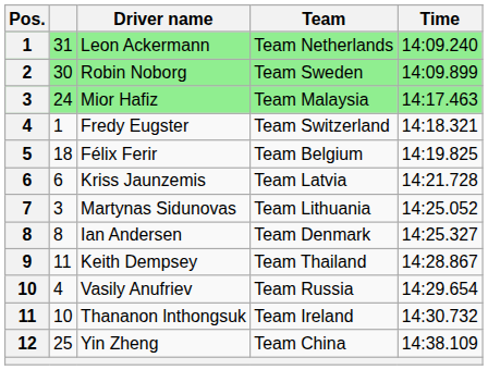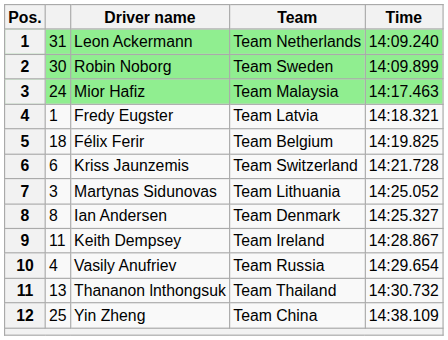 <table class="wikitable" style="font-size: 85%;">
 <tr>
 <th scope="col">Pos.</th>
 <th scope="col"></th>
 <th scope="col">Driver name</th>
 <th scope="col">Team</th>
 <th scope="col">Time</th>
 </tr>
 <tr style="background:lightgreen;">
 <th>1</th>
 <td>31</td>
 <td>Leon Ackermann</td>
 <td> Team Netherlands</td>
 <td>14:09.240</td>
 </tr>
 <tr style="background:lightgreen;">
 <th>2</th>
 <td>30</td>
 <td>Robin Noborg</td>
 <td> Team Sweden</td>
 <td>14:09.899</td>
 </tr>
 <tr style="background:lightgreen;">
 <th>3</th>
 <td>24</td>
 <td>Mior Hafiz</td>
 <td> Team Malaysia</td>
 <td>14:17.463</td>
 </tr>
 <tr>
 <th>4</th>
 <td>1</td>
 <td>Fredy Eugster</td>
-<td> Team Switzerland</td>
+<td> Team Latvia</td>
 <td>14:18.321</td>
 </tr>
 <tr>
 <th>5</th>
 <td>18</td>
 <td>Félix Ferir</td>
 <td> Team Belgium</td>
 <td>14:19.825</td>
 </tr>
 <tr>
 <th>6</th>
 <td>6</td>
 <td>Kriss Jaunzemis</td>
-<td> Team Latvia</td>
+<td> Team Switzerland</td>
 <td>14:21.728</td>
 </tr>
 <tr>
 <th>7</th>
 <td>3</td>
 <td>Martynas Sidunovas</td>
 <td> Team Lithuania</td>
 <td>14:25.052</td>
 </tr>
 <tr>
 <th>8</th>
 <td>8</td>
 <td>Ian Andersen</td>
 <td> Team Denmark</td>
 <td>14:25.327</td>
 </tr>
 <tr>
 <th>9</th>
 <td>11</td>
 <td>Keith Dempsey</td>
-<td> Team Thailand</td>
+<td> Team Ireland</td>
 <td>14:28.867</td>
 </tr>
 <tr>
 <th>10</th>
 <td>4</td>
 <td>Vasily Anufriev</td>
 <td> Team Russia</td>
 <td>14:29.654</td>
 </tr>
 <tr>
 <th>11</th>
-<td>10</td>
+<td>13</td>
 <td>Thananon lnthongsuk</td>
-<td> Team Ireland</td>
+<td> Team Thailand</td>
 <td>14:30.732</td>
 </tr>
 <tr>
 <th>12</th>
 <td>25</td>
 <td>Yin Zheng</td>
 <td> Team China</td>
 <td>14:38.109</td>
 </tr>
 <tr class="sortbottom">
 <th colspan=5></th>
 </tr>
 </table>
